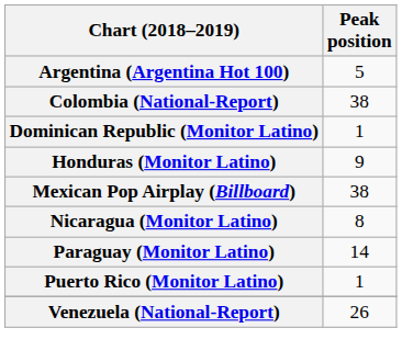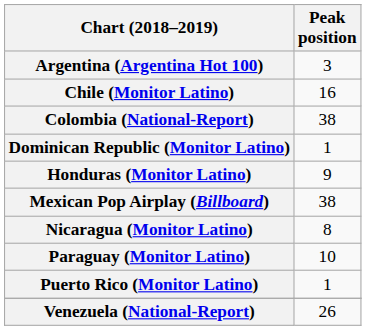 <table class="wikitable sortable plainrowheaders" style="text-align:center">
 <tr>
 <th scope="col">Chart (2018–2019)</th>
 <th scope="col">Peak<br>position</th>
 </tr>
 <tr>
 <th scope="row">Argentina (<a href='#'>Argentina Hot 100</a>)</th>
-<td>5</td>
+<td>3</td>
+</tr>
+<tr>
+<th scope="row">Chile (<a href='#'>Monitor Latino</a>)</th>
+<td>16</td>
 </tr>
 <tr>
 <th scope="row">Colombia (<a href='#'>National-Report</a>)</th>
 <td>38</td>
 </tr>
 <tr>
 <th scope="row">Dominican Republic (<a href='#'>Monitor Latino</a>)</th>
 <td>1</td>
 </tr>
 <tr>
 <th scope="row">Honduras (<a href='#'>Monitor Latino</a>)</th>
 <td>9</td>
 </tr>
 <tr>
 <th scope="row">Mexican Pop Airplay (<a href='#'><em>Billboard</em></a>)</th>
 <td>38</td>
 </tr>
 <tr>
 <th scope="row">Nicaragua (<a href='#'>Monitor Latino</a>)</th>
 <td>8</td>
 </tr>
 <tr>
 <th scope="row">Paraguay (<a href='#'>Monitor Latino</a>)</th>
-<td>14</td>
+<td>10</td>
 </tr>
 <tr>
 <th scope="row">Puerto Rico (<a href='#'>Monitor Latino</a>)</th>
 <td>1</td>
 </tr>
 <tr>
 </tr>
 <tr>
 </tr>
 <tr>
 </tr>
 <tr>
 </tr>
 <tr>
 </tr>
 <tr>
 <th scope="row">Venezuela (<a href='#'>National-Report</a>)</th>
 <td>26</td>
 </tr>
 </table>
